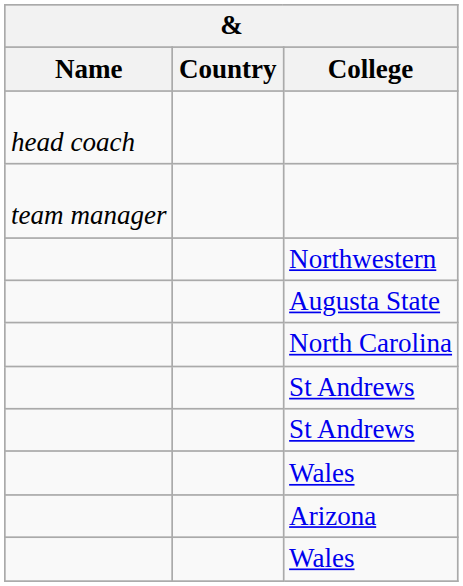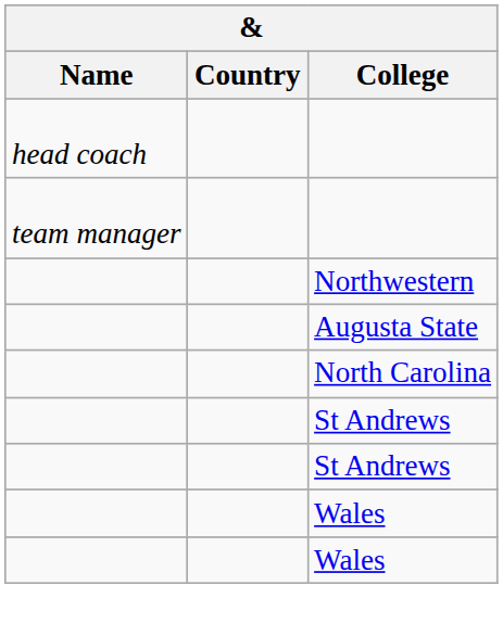 <table class="wikitable sortable">
 <tr>
 <th colspan=3> & </th>
 </tr>
 <tr>
 <th>Name</th>
 <th>Country</th>
 <th>College</th>
 </tr>
 <tr>
 <td><br><em>head coach</em></td>
 <td></td>
 <td></td>
 </tr>
 <tr>
 <td><br><em>team manager</em></td>
 <td></td>
 <td></td>
 </tr>
 <tr>
 <td></td>
 <td></td>
 <td><a href='#'>Northwestern</a></td>
 </tr>
 <tr>
 <td></td>
 <td></td>
 <td><a href='#'>Augusta State</a></td>
 </tr>
 <tr>
 <td></td>
 <td></td>
 <td><a href='#'>North Carolina</a></td>
 </tr>
 <tr>
 <td></td>
 <td></td>
 <td><a href='#'>St Andrews</a></td>
 </tr>
 <tr>
 <td></td>
 <td></td>
 <td><a href='#'>St Andrews</a></td>
 </tr>
 <tr>
 <td></td>
 <td></td>
 <td><a href='#'>Wales</a></td>
 </tr>
 <tr>
 <td></td>
 <td></td>
-<td><a href='#'>Arizona</a></td>
-</tr>
-<tr>
-<td></td>
-<td></td>
 <td><a href='#'>Wales</a></td>
 </tr>
 </table>
